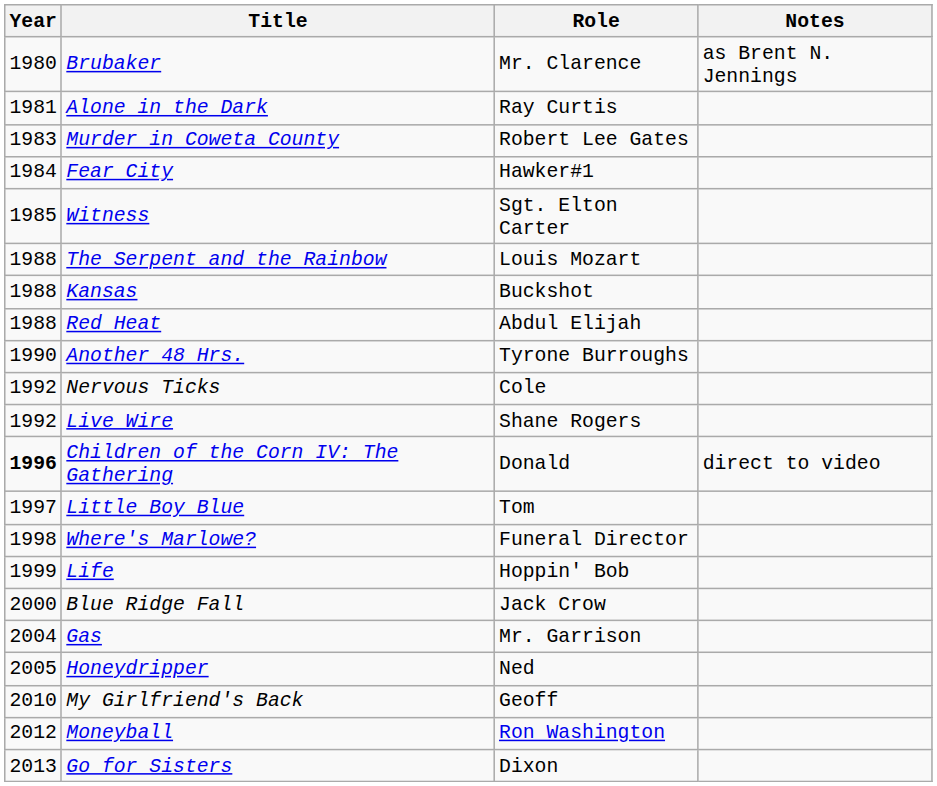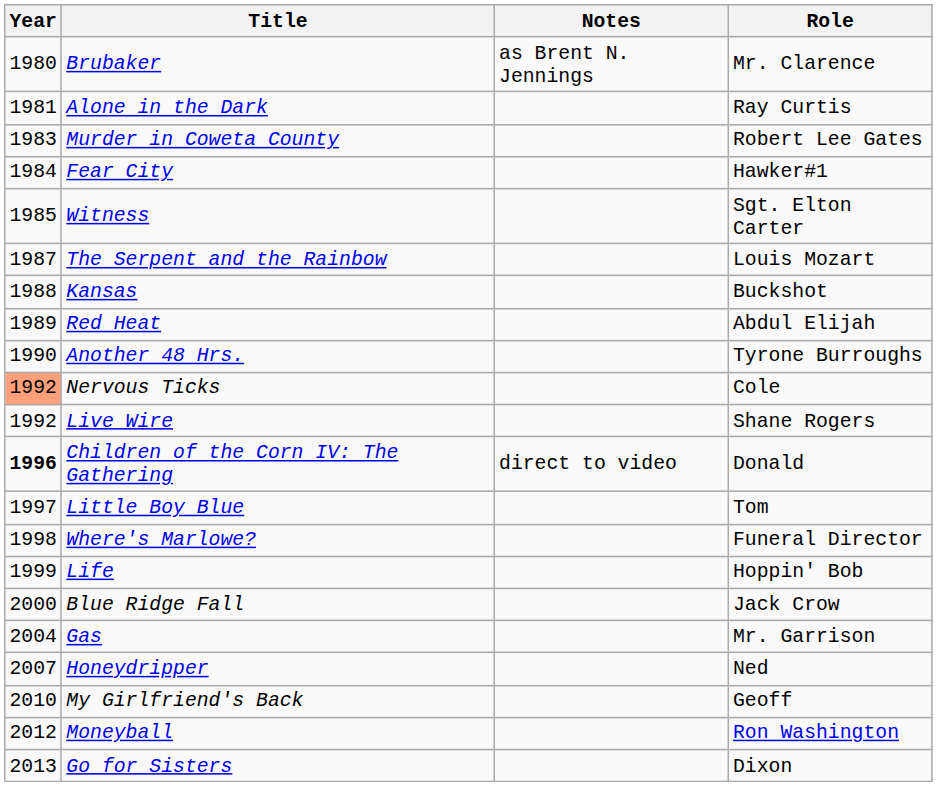 <table class="wikitable sortable">
 <tr>
 <th>Year</th>
 <th>Title</th>
+<th class="unsortable">Notes</th>
 <th>Role</th>
-<th class="unsortable">Notes</th>
 </tr>
 <tr>
 <td>1980</td>
 <td><em><a href='#'>Brubaker</a></em></td>
+<td>as Brent N. Jennings</td>
 <td>Mr. Clarence</td>
-<td>as Brent N. Jennings</td>
 </tr>
 <tr>
 <td>1981</td>
 <td><em><a href='#'>Alone in the Dark</a></em></td>
+<td></td>
 <td>Ray Curtis</td>
-<td></td>
 </tr>
 <tr>
 <td>1983</td>
 <td><em><a href='#'>Murder in Coweta County</a></em></td>
+<td></td>
 <td>Robert Lee Gates</td>
-<td></td>
 </tr>
 <tr>
 <td>1984</td>
 <td><em><a href='#'>Fear City</a></em></td>
+<td></td>
 <td>Hawker#1</td>
-<td></td>
 </tr>
 <tr>
 <td>1985</td>
 <td><em><a href='#'>Witness</a></em></td>
+<td></td>
 <td>Sgt. Elton Carter</td>
-<td></td>
 </tr>
 <tr>
-<td>1988</td>
+<td>1987</td>
 <td><em><a href='#'>The Serpent and the Rainbow</a></em></td>
+<td></td>
 <td>Louis Mozart</td>
-<td></td>
 </tr>
 <tr>
 <td>1988</td>
 <td><em><a href='#'>Kansas</a></em></td>
+<td></td>
 <td>Buckshot</td>
-<td></td>
 </tr>
 <tr>
-<td>1988</td>
+<td>1989</td>
 <td><em><a href='#'>Red Heat</a></em></td>
+<td></td>
 <td>Abdul Elijah</td>
-<td></td>
 </tr>
 <tr>
 <td>1990</td>
 <td><em><a href='#'>Another 48 Hrs.</a></em></td>
+<td></td>
 <td>Tyrone Burroughs</td>
-<td></td>
 </tr>
 <tr>
-<td>1992</td>
+<td style="background: lightsalmon;">1992</td>
 <td><em>Nervous Ticks</em></td>
+<td></td>
 <td>Cole</td>
-<td></td>
 </tr>
 <tr>
 <td>1992</td>
 <td><em><a href='#'>Live Wire</a></em></td>
+<td></td>
 <td>Shane Rogers</td>
-<td></td>
 </tr>
 <tr>
 <td><strong>1996</strong></td>
 <td><em><a href='#'>Children of the Corn IV: The Gathering</a></em></td>
+<td>direct to video</td>
 <td>Donald</td>
-<td>direct to video</td>
 </tr>
 <tr>
 <td>1997</td>
 <td><em><a href='#'>Little Boy Blue</a></em></td>
+<td></td>
 <td>Tom</td>
-<td></td>
 </tr>
 <tr>
 <td>1998</td>
 <td><em><a href='#'>Where's Marlowe?</a></em></td>
+<td></td>
 <td>Funeral Director</td>
-<td></td>
 </tr>
 <tr>
 <td>1999</td>
 <td><em><a href='#'>Life</a></em></td>
+<td></td>
 <td>Hoppin' Bob</td>
-<td></td>
 </tr>
 <tr>
 <td>2000</td>
 <td><em>Blue Ridge Fall</em></td>
+<td></td>
 <td>Jack Crow</td>
-<td></td>
 </tr>
 <tr>
 <td>2004</td>
 <td><em><a href='#'>Gas</a></em></td>
+<td></td>
 <td>Mr. Garrison</td>
-<td></td>
 </tr>
 <tr>
-<td>2005</td>
+<td>2007</td>
 <td><em><a href='#'>Honeydripper</a></em></td>
+<td></td>
 <td>Ned</td>
-<td></td>
 </tr>
 <tr>
 <td>2010</td>
 <td><em>My Girlfriend's Back</em></td>
+<td></td>
 <td>Geoff</td>
-<td></td>
 </tr>
 <tr>
 <td>2012</td>
 <td><em><a href='#'>Moneyball</a></em></td>
+<td></td>
 <td><a href='#'>Ron Washington</a></td>
-<td></td>
 </tr>
 <tr>
 <td>2013</td>
 <td><em><a href='#'>Go for Sisters</a></em></td>
+<td></td>
 <td>Dixon</td>
-<td></td>
 </tr>
 </table>
